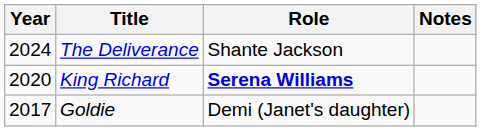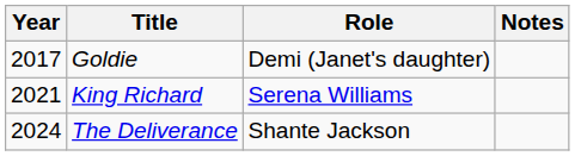 <table class="wikitable">
 <tr>
 <th>Year</th>
 <th>Title</th>
 <th>Role</th>
 <th>Notes</th>
 </tr>
 <tr>
+<td>2017</td>
+<td><em>Goldie</em></td>
+<td>Demi (Janet's daughter)</td>
+<td></td>
+</tr>
+<tr>
+<td>2021</td>
+<td><em><a href='#'>King Richard</a></em></td>
+<td><a href='#'>Serena Williams</a></td>
+<td></td>
+</tr>
+<tr>
 <td>2024</td>
 <td><a href='#'><em>The Deliverance</em></a></td>
 <td>Shante Jackson</td>
 <td></td>
 </tr>
-<tr>
-<td>2020</td>
-<td><em><a href='#'>King Richard</a></em></td>
-<td><strong><a href='#'>Serena Williams</a></strong></td>
-<td></td>
-</tr>
-<tr>
-<td>2017</td>
-<td><em>Goldie</em></td>
-<td>Demi (Janet's daughter)</td>
-<td></td>
-</tr>
 </table>
